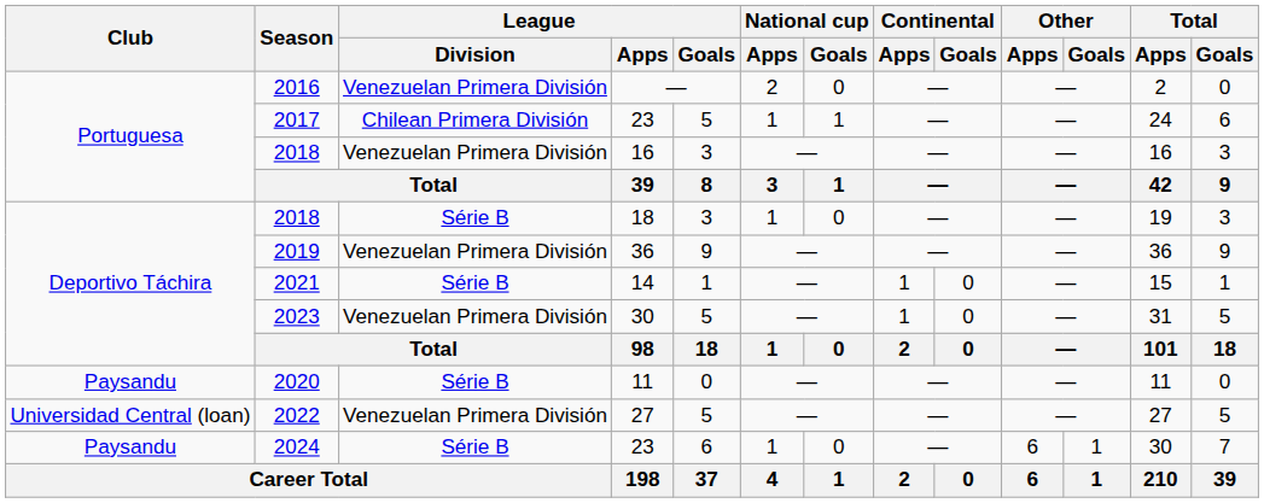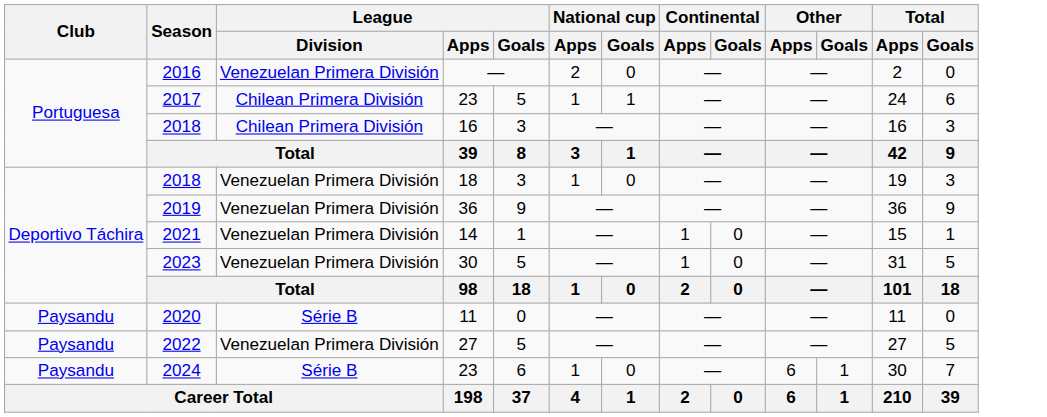 <table class="wikitable" style="text-align: center;">
 <tr>
 <th rowspan="2">Club</th>
 <th rowspan="2">Season</th>
 <th colspan="3">League</th>
 <th colspan="2">National cup</th>
 <th colspan="2">Continental</th>
 <th colspan="2">Other</th>
 <th colspan="2">Total</th>
 </tr>
 <tr>
 <th>Division</th>
 <th>Apps</th>
 <th>Goals</th>
 <th>Apps</th>
 <th>Goals</th>
 <th>Apps</th>
 <th>Goals</th>
 <th>Apps</th>
 <th>Goals</th>
 <th>Apps</th>
 <th>Goals</th>
 </tr>
 <tr>
 <td rowspan="4"><a href='#'>Portuguesa</a></td>
 <td><a href='#'>2016</a></td>
 <td><a href='#'>Venezuelan Primera División</a></td>
 <td colspan="2">—</td>
 <td>2</td>
 <td>0</td>
 <td colspan="2">—</td>
 <td colspan="2">—</td>
 <td>2</td>
 <td>0</td>
 </tr>
 <tr>
 <td><a href='#'>2017</a></td>
 <td><a href='#'>Chilean Primera División</a></td>
 <td>23</td>
 <td>5</td>
 <td>1</td>
 <td>1</td>
 <td colspan="2">—</td>
 <td colspan="2">—</td>
 <td>24</td>
 <td>6</td>
 </tr>
 <tr>
 <td><a href='#'>2018</a></td>
-<td>Venezuelan Primera División</td>
+<td><a href='#'>Chilean Primera División</a></td>
 <td>16</td>
 <td>3</td>
 <td colspan="2">—</td>
 <td colspan="2">—</td>
 <td colspan="2">—</td>
 <td>16</td>
 <td>3</td>
 </tr>
 <tr>
 <th colspan="2">Total</th>
 <th>39</th>
 <th>8</th>
 <th>3</th>
 <th>1</th>
 <th colspan="2">—</th>
 <th colspan="2">—</th>
 <th>42</th>
 <th>9</th>
 </tr>
 <tr>
 <td rowspan="5"><a href='#'>Deportivo Táchira</a></td>
 <td><a href='#'>2018</a></td>
-<td><a href='#'>Série B</a></td>
+<td>Venezuelan Primera División</td>
 <td>18</td>
 <td>3</td>
 <td>1</td>
 <td>0</td>
 <td colspan="2">—</td>
 <td colspan="2">—</td>
 <td>19</td>
 <td>3</td>
 </tr>
 <tr>
 <td><a href='#'>2019</a></td>
 <td>Venezuelan Primera División</td>
 <td>36</td>
 <td>9</td>
 <td colspan="2">—</td>
 <td colspan="2">—</td>
 <td colspan="2">—</td>
 <td>36</td>
 <td>9</td>
 </tr>
 <tr>
 <td><a href='#'>2021</a></td>
-<td><a href='#'>Série B</a></td>
+<td>Venezuelan Primera División</td>
 <td>14</td>
 <td>1</td>
 <td colspan="2">—</td>
 <td>1</td>
 <td>0</td>
 <td colspan="2">—</td>
 <td>15</td>
 <td>1</td>
 </tr>
 <tr>
 <td><a href='#'>2023</a></td>
 <td>Venezuelan Primera División</td>
 <td>30</td>
 <td>5</td>
 <td colspan="2">—</td>
 <td>1</td>
 <td>0</td>
 <td colspan="2">—</td>
 <td>31</td>
 <td>5</td>
 </tr>
 <tr>
 <th colspan="2">Total</th>
 <th>98</th>
 <th>18</th>
 <th>1</th>
 <th>0</th>
 <th>2</th>
 <th>0</th>
 <th colspan="2">—</th>
 <th>101</th>
 <th>18</th>
 </tr>
 <tr>
 <td><a href='#'>Paysandu</a></td>
 <td><a href='#'>2020</a></td>
 <td><a href='#'>Série B</a></td>
 <td>11</td>
 <td>0</td>
 <td colspan="2">—</td>
 <td colspan="2">—</td>
 <td colspan="2">—</td>
 <td>11</td>
 <td>0</td>
 </tr>
 <tr>
-<td><a href='#'>Universidad Central</a> (loan)</td>
+<td><a href='#'>Paysandu</a></td>
 <td><a href='#'>2022</a></td>
 <td>Venezuelan Primera División</td>
 <td>27</td>
 <td>5</td>
 <td colspan="2">—</td>
 <td colspan="2">—</td>
 <td colspan="2">—</td>
 <td>27</td>
 <td>5</td>
 </tr>
 <tr>
 <td><a href='#'>Paysandu</a></td>
 <td><a href='#'>2024</a></td>
 <td><a href='#'>Série B</a></td>
 <td>23</td>
 <td>6</td>
 <td>1</td>
 <td>0</td>
 <td colspan="2">—</td>
 <td>6</td>
 <td>1</td>
 <td>30</td>
 <td>7</td>
 </tr>
 <tr>
 <th colspan="3">Career Total</th>
 <th>198</th>
 <th>37</th>
 <th>4</th>
 <th>1</th>
 <th>2</th>
 <th>0</th>
 <th>6</th>
 <th>1</th>
 <th>210</th>
 <th>39</th>
 </tr>
 </table>
